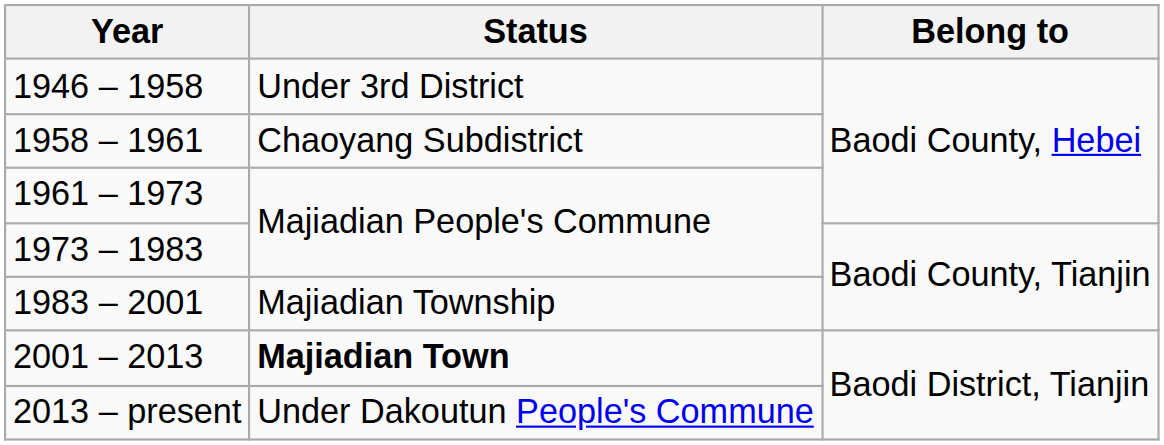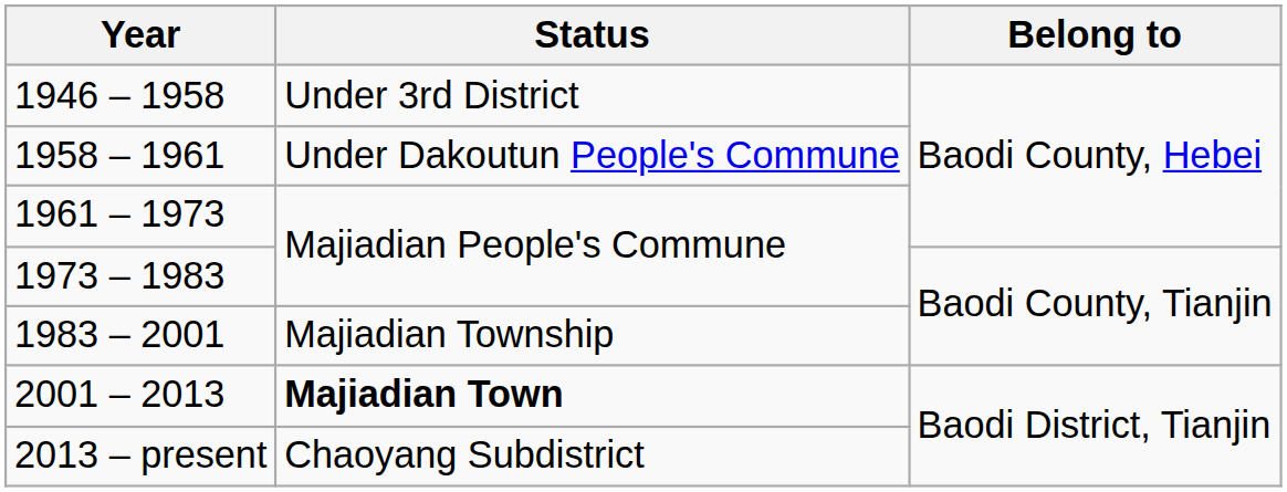 <table class="wikitable">
 <tr>
 <th>Year</th>
 <th>Status</th>
 <th>Belong to</th>
 </tr>
 <tr>
 <td>1946 – 1958</td>
 <td>Under 3rd District</td>
 <td rowspan="3">Baodi County, <a href='#'>Hebei</a></td>
 </tr>
 <tr>
 <td>1958 – 1961</td>
-<td>Chaoyang Subdistrict</td>
+<td>Under Dakoutun <a href='#'>People's Commune</a></td>
 </tr>
 <tr>
 <td>1961 – 1973</td>
 <td rowspan="2">Majiadian People's Commune</td>
 </tr>
 <tr>
 <td>1973 – 1983</td>
 <td rowspan="2">Baodi County, Tianjin</td>
 </tr>
 <tr>
 <td>1983 – 2001</td>
 <td>Majiadian Township</td>
 </tr>
 <tr>
 <td>2001 – 2013</td>
 <td><strong>Majiadian Town</strong></td>
 <td rowspan="2">Baodi District, Tianjin</td>
 </tr>
 <tr>
 <td>2013 – present</td>
-<td>Under Dakoutun <a href='#'>People's Commune</a></td>
+<td>Chaoyang Subdistrict</td>
 </tr>
 </table>
